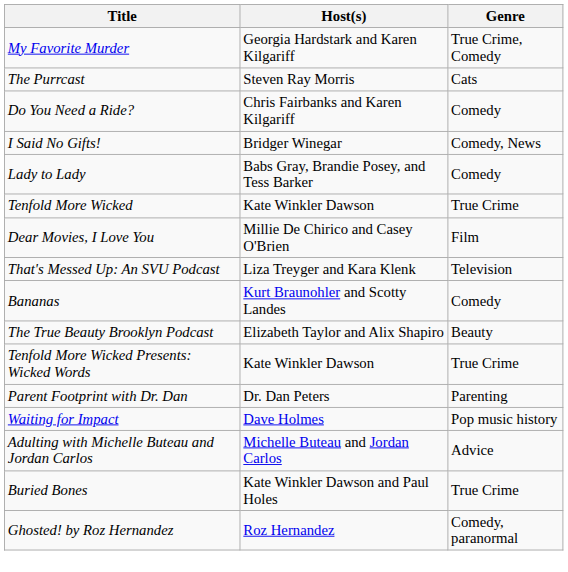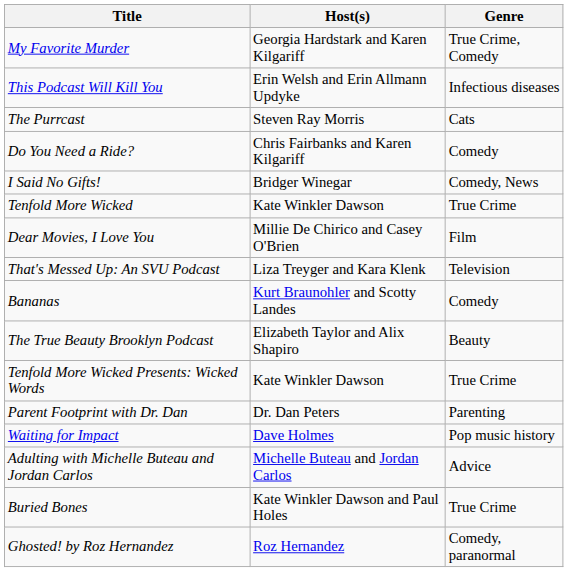 <table class="wikitable sortable">
 <tr>
 <th>Title</th>
 <th>Host(s)</th>
 <th>Genre</th>
 </tr>
 <tr>
 <td><em><a href='#'>My Favorite Murder</a></em></td>
 <td>Georgia Hardstark and Karen Kilgariff</td>
 <td>True Crime, Comedy</td>
+</tr>
+<tr>
+<td><em><a href='#'>This Podcast Will Kill You</a></em></td>
+<td>Erin Welsh and Erin Allmann Updyke</td>
+<td>Infectious diseases</td>
 </tr>
 <tr>
 <td><em>The Purrcast</em></td>
 <td>Steven Ray Morris</td>
 <td>Cats</td>
 </tr>
 <tr>
 <td><em>Do You Need a Ride?</em></td>
 <td>Chris Fairbanks and Karen Kilgariff</td>
 <td>Comedy</td>
 </tr>
 <tr>
 <td><em>I Said No Gifts!</em></td>
 <td>Bridger Winegar</td>
 <td>Comedy, News</td>
-</tr>
-<tr>
-<td><em>Lady to Lady</em></td>
-<td>Babs Gray, Brandie Posey, and Tess Barker</td>
-<td>Comedy</td>
 </tr>
 <tr>
 <td><em>Tenfold More Wicked</em></td>
 <td>Kate Winkler Dawson</td>
 <td>True Crime</td>
 </tr>
 <tr>
 <td><em>Dear Movies, I Love You</em></td>
 <td>Millie De Chirico and Casey O'Brien</td>
 <td>Film</td>
 </tr>
 <tr>
 <td><em>That's Messed Up: An SVU Podcast</em></td>
 <td>Liza Treyger and Kara Klenk</td>
 <td>Television</td>
 </tr>
 <tr>
 <td><em>Bananas</em></td>
 <td><a href='#'>Kurt Braunohler</a> and Scotty Landes</td>
 <td>Comedy</td>
 </tr>
 <tr>
 <td><em>The True Beauty Brooklyn Podcast</em></td>
 <td>Elizabeth Taylor and Alix Shapiro</td>
 <td>Beauty</td>
 </tr>
 <tr>
 <td><em>Tenfold More Wicked Presents: Wicked Words</em></td>
 <td>Kate Winkler Dawson</td>
 <td>True Crime</td>
 </tr>
 <tr>
 <td><em>Parent Footprint with Dr. Dan</em></td>
 <td>Dr. Dan Peters</td>
 <td>Parenting</td>
 </tr>
 <tr>
 <td><em><a href='#'>Waiting for Impact</a></em></td>
 <td><a href='#'>Dave Holmes</a></td>
 <td>Pop music history</td>
 </tr>
 <tr>
 <td><em>Adulting with Michelle Buteau and Jordan Carlos</em></td>
 <td><a href='#'>Michelle Buteau</a> and <a href='#'>Jordan Carlos</a></td>
 <td>Advice</td>
 </tr>
 <tr>
 <td><em>Buried Bones</em></td>
 <td>Kate Winkler Dawson and Paul Holes</td>
 <td>True Crime</td>
 </tr>
 <tr>
 <td><em>Ghosted! by Roz Hernandez</em></td>
 <td><a href='#'>Roz Hernandez</a></td>
 <td>Comedy, paranormal</td>
 </tr>
 </table>
